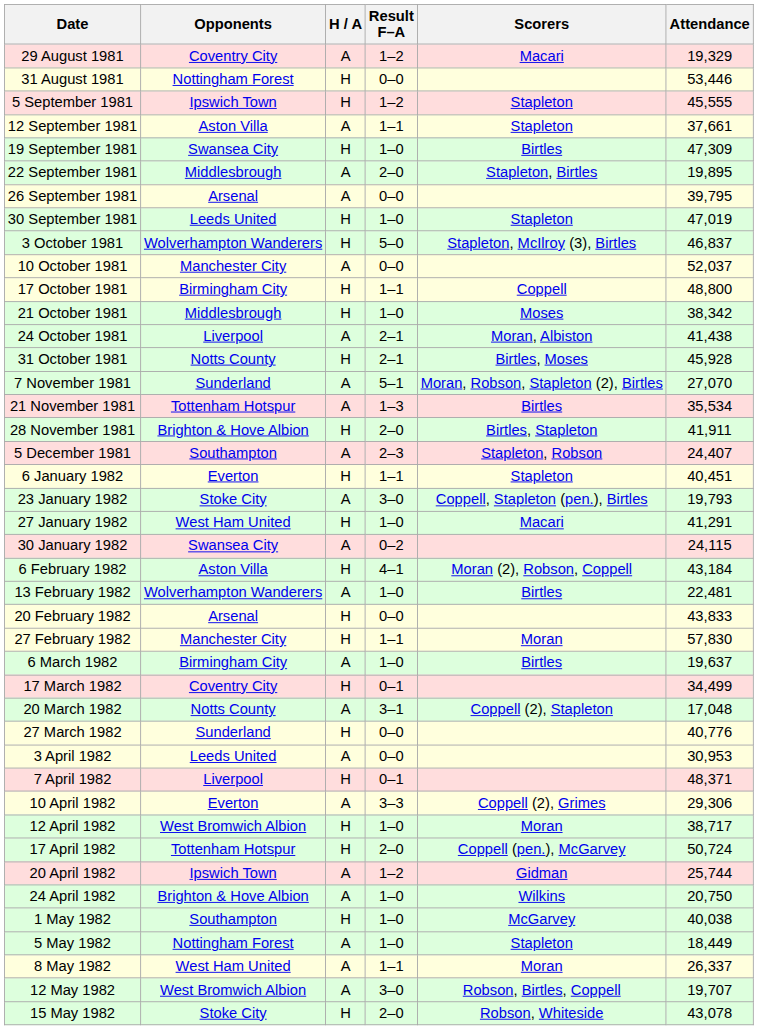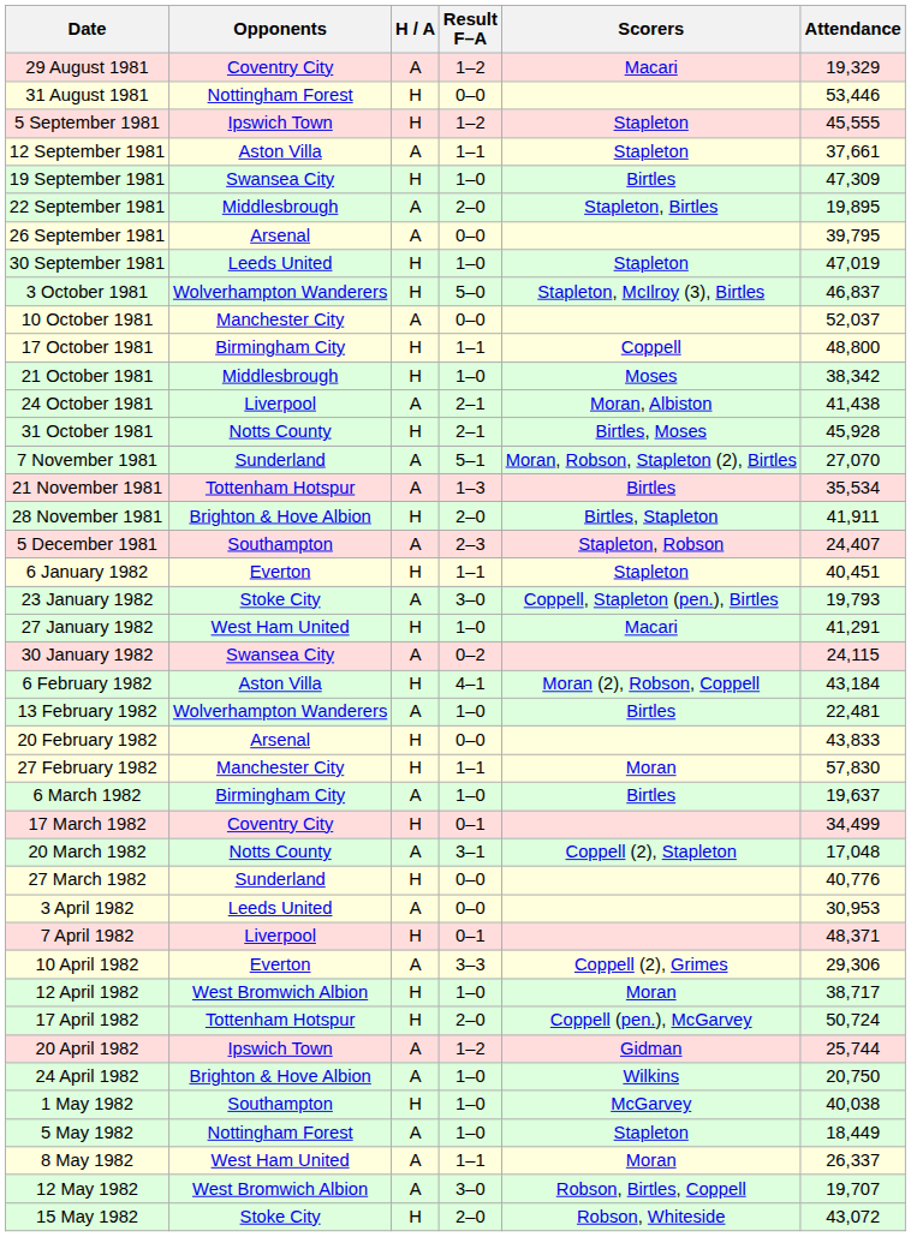 <table class="wikitable" style="text-align:center">
 <tr>
 <th>Date</th>
 <th>Opponents</th>
 <th>H / A</th>
 <th>Result<br>F–A</th>
 <th>Scorers</th>
 <th>Attendance</th>
 </tr>
 <tr bgcolor="#ffdddd">
 <td>29 August 1981</td>
 <td><a href='#'>Coventry City</a></td>
 <td>A</td>
 <td>1–2</td>
 <td><a href='#'>Macari</a></td>
 <td>19,329</td>
 </tr>
 <tr bgcolor="#ffffdd">
 <td>31 August 1981</td>
 <td><a href='#'>Nottingham Forest</a></td>
 <td>H</td>
 <td>0–0</td>
 <td></td>
 <td>53,446</td>
 </tr>
 <tr bgcolor="#ffdddd">
 <td>5 September 1981</td>
 <td><a href='#'>Ipswich Town</a></td>
 <td>H</td>
 <td>1–2</td>
 <td><a href='#'>Stapleton</a></td>
 <td>45,555</td>
 </tr>
 <tr bgcolor="#ffffdd">
 <td>12 September 1981</td>
 <td><a href='#'>Aston Villa</a></td>
 <td>A</td>
 <td>1–1</td>
 <td><a href='#'>Stapleton</a></td>
 <td>37,661</td>
 </tr>
 <tr bgcolor="#ddffdd">
 <td>19 September 1981</td>
 <td><a href='#'>Swansea City</a></td>
 <td>H</td>
 <td>1–0</td>
 <td><a href='#'>Birtles</a></td>
 <td>47,309</td>
 </tr>
 <tr bgcolor="#ddffdd">
 <td>22 September 1981</td>
 <td><a href='#'>Middlesbrough</a></td>
 <td>A</td>
 <td>2–0</td>
 <td><a href='#'>Stapleton</a>, <a href='#'>Birtles</a></td>
 <td>19,895</td>
 </tr>
 <tr bgcolor="#ffffdd">
 <td>26 September 1981</td>
 <td><a href='#'>Arsenal</a></td>
 <td>A</td>
 <td>0–0</td>
 <td></td>
 <td>39,795</td>
 </tr>
 <tr bgcolor="#ddffdd">
 <td>30 September 1981</td>
 <td><a href='#'>Leeds United</a></td>
 <td>H</td>
 <td>1–0</td>
 <td><a href='#'>Stapleton</a></td>
 <td>47,019</td>
 </tr>
 <tr bgcolor="#ddffdd">
 <td>3 October 1981</td>
 <td><a href='#'>Wolverhampton Wanderers</a></td>
 <td>H</td>
 <td>5–0</td>
 <td><a href='#'>Stapleton</a>, <a href='#'>McIlroy</a> (3), <a href='#'>Birtles</a></td>
 <td>46,837</td>
 </tr>
 <tr bgcolor="#ffffdd">
 <td>10 October 1981</td>
 <td><a href='#'>Manchester City</a></td>
 <td>A</td>
 <td>0–0</td>
 <td></td>
 <td>52,037</td>
 </tr>
 <tr bgcolor="#ffffdd">
 <td>17 October 1981</td>
 <td><a href='#'>Birmingham City</a></td>
 <td>H</td>
 <td>1–1</td>
 <td><a href='#'>Coppell</a></td>
 <td>48,800</td>
 </tr>
 <tr bgcolor="#ddffdd">
 <td>21 October 1981</td>
 <td><a href='#'>Middlesbrough</a></td>
 <td>H</td>
 <td>1–0</td>
 <td><a href='#'>Moses</a></td>
 <td>38,342</td>
 </tr>
 <tr bgcolor="#ddffdd">
 <td>24 October 1981</td>
 <td><a href='#'>Liverpool</a></td>
 <td>A</td>
 <td>2–1</td>
 <td><a href='#'>Moran</a>, <a href='#'>Albiston</a></td>
 <td>41,438</td>
 </tr>
 <tr bgcolor="#ddffdd">
 <td>31 October 1981</td>
 <td><a href='#'>Notts County</a></td>
 <td>H</td>
 <td>2–1</td>
 <td><a href='#'>Birtles</a>, <a href='#'>Moses</a></td>
 <td>45,928</td>
 </tr>
 <tr bgcolor="#ddffdd">
 <td>7 November 1981</td>
 <td><a href='#'>Sunderland</a></td>
 <td>A</td>
 <td>5–1</td>
 <td><a href='#'>Moran</a>, <a href='#'>Robson</a>, <a href='#'>Stapleton</a> (2), <a href='#'>Birtles</a></td>
 <td>27,070</td>
 </tr>
 <tr bgcolor="#ffdddd">
 <td>21 November 1981</td>
 <td><a href='#'>Tottenham Hotspur</a></td>
 <td>A</td>
 <td>1–3</td>
 <td><a href='#'>Birtles</a></td>
 <td>35,534</td>
 </tr>
 <tr bgcolor="#ddffdd">
 <td>28 November 1981</td>
 <td><a href='#'>Brighton & Hove Albion</a></td>
 <td>H</td>
 <td>2–0</td>
 <td><a href='#'>Birtles</a>, <a href='#'>Stapleton</a></td>
 <td>41,911</td>
 </tr>
 <tr bgcolor="#ffdddd">
 <td>5 December 1981</td>
 <td><a href='#'>Southampton</a></td>
 <td>A</td>
 <td>2–3</td>
 <td><a href='#'>Stapleton</a>, <a href='#'>Robson</a></td>
 <td>24,407</td>
 </tr>
 <tr bgcolor="#ffffdd">
 <td>6 January 1982</td>
 <td><a href='#'>Everton</a></td>
 <td>H</td>
 <td>1–1</td>
 <td><a href='#'>Stapleton</a></td>
 <td>40,451</td>
 </tr>
 <tr bgcolor="#ddffdd">
 <td>23 January 1982</td>
 <td><a href='#'>Stoke City</a></td>
 <td>A</td>
 <td>3–0</td>
 <td><a href='#'>Coppell</a>, <a href='#'>Stapleton</a> (<a href='#'>pen.</a>), <a href='#'>Birtles</a></td>
 <td>19,793</td>
 </tr>
 <tr bgcolor="#ddffdd">
 <td>27 January 1982</td>
 <td><a href='#'>West Ham United</a></td>
 <td>H</td>
 <td>1–0</td>
 <td><a href='#'>Macari</a></td>
 <td>41,291</td>
 </tr>
 <tr bgcolor="#ffdddd">
 <td>30 January 1982</td>
 <td><a href='#'>Swansea City</a></td>
 <td>A</td>
 <td>0–2</td>
 <td></td>
 <td>24,115</td>
 </tr>
 <tr bgcolor="#ddffdd">
 <td>6 February 1982</td>
 <td><a href='#'>Aston Villa</a></td>
 <td>H</td>
 <td>4–1</td>
 <td><a href='#'>Moran</a> (2), <a href='#'>Robson</a>, <a href='#'>Coppell</a></td>
 <td>43,184</td>
 </tr>
 <tr bgcolor="#ddffdd">
 <td>13 February 1982</td>
 <td><a href='#'>Wolverhampton Wanderers</a></td>
 <td>A</td>
 <td>1–0</td>
 <td><a href='#'>Birtles</a></td>
 <td>22,481</td>
 </tr>
 <tr bgcolor="#ffffdd">
 <td>20 February 1982</td>
 <td><a href='#'>Arsenal</a></td>
 <td>H</td>
 <td>0–0</td>
 <td></td>
 <td>43,833</td>
 </tr>
 <tr bgcolor="#ffffdd">
 <td>27 February 1982</td>
 <td><a href='#'>Manchester City</a></td>
 <td>H</td>
 <td>1–1</td>
 <td><a href='#'>Moran</a></td>
 <td>57,830</td>
 </tr>
 <tr bgcolor="#ddffdd">
 <td>6 March 1982</td>
 <td><a href='#'>Birmingham City</a></td>
 <td>A</td>
 <td>1–0</td>
 <td><a href='#'>Birtles</a></td>
 <td>19,637</td>
 </tr>
 <tr bgcolor="#ffdddd">
 <td>17 March 1982</td>
 <td><a href='#'>Coventry City</a></td>
 <td>H</td>
 <td>0–1</td>
 <td></td>
 <td>34,499</td>
 </tr>
 <tr bgcolor="#ddffdd">
 <td>20 March 1982</td>
 <td><a href='#'>Notts County</a></td>
 <td>A</td>
 <td>3–1</td>
 <td><a href='#'>Coppell</a> (2), <a href='#'>Stapleton</a></td>
 <td>17,048</td>
 </tr>
 <tr bgcolor="#ffffdd">
 <td>27 March 1982</td>
 <td><a href='#'>Sunderland</a></td>
 <td>H</td>
 <td>0–0</td>
 <td></td>
 <td>40,776</td>
 </tr>
 <tr bgcolor="#ffffdd">
 <td>3 April 1982</td>
 <td><a href='#'>Leeds United</a></td>
 <td>A</td>
 <td>0–0</td>
 <td></td>
 <td>30,953</td>
 </tr>
 <tr bgcolor="#ffdddd">
 <td>7 April 1982</td>
 <td><a href='#'>Liverpool</a></td>
 <td>H</td>
 <td>0–1</td>
 <td></td>
 <td>48,371</td>
 </tr>
 <tr bgcolor="#ffffdd">
 <td>10 April 1982</td>
 <td><a href='#'>Everton</a></td>
 <td>A</td>
 <td>3–3</td>
 <td><a href='#'>Coppell</a> (2), <a href='#'>Grimes</a></td>
 <td>29,306</td>
 </tr>
 <tr bgcolor="#ddffdd">
 <td>12 April 1982</td>
 <td><a href='#'>West Bromwich Albion</a></td>
 <td>H</td>
 <td>1–0</td>
 <td><a href='#'>Moran</a></td>
 <td>38,717</td>
 </tr>
 <tr bgcolor="#ddffdd">
 <td>17 April 1982</td>
 <td><a href='#'>Tottenham Hotspur</a></td>
 <td>H</td>
 <td>2–0</td>
 <td><a href='#'>Coppell</a> (<a href='#'>pen.</a>), <a href='#'>McGarvey</a></td>
 <td>50,724</td>
 </tr>
 <tr bgcolor="#ffdddd">
 <td>20 April 1982</td>
 <td><a href='#'>Ipswich Town</a></td>
 <td>A</td>
 <td>1–2</td>
 <td><a href='#'>Gidman</a></td>
 <td>25,744</td>
 </tr>
 <tr bgcolor="#ddffdd">
 <td>24 April 1982</td>
 <td><a href='#'>Brighton & Hove Albion</a></td>
 <td>A</td>
 <td>1–0</td>
 <td><a href='#'>Wilkins</a></td>
 <td>20,750</td>
 </tr>
 <tr bgcolor="#ddffdd">
 <td>1 May 1982</td>
 <td><a href='#'>Southampton</a></td>
 <td>H</td>
 <td>1–0</td>
 <td><a href='#'>McGarvey</a></td>
 <td>40,038</td>
 </tr>
 <tr bgcolor="#ddffdd">
 <td>5 May 1982</td>
 <td><a href='#'>Nottingham Forest</a></td>
 <td>A</td>
 <td>1–0</td>
 <td><a href='#'>Stapleton</a></td>
 <td>18,449</td>
 </tr>
 <tr bgcolor="#ffffdd">
 <td>8 May 1982</td>
 <td><a href='#'>West Ham United</a></td>
 <td>A</td>
 <td>1–1</td>
 <td><a href='#'>Moran</a></td>
 <td>26,337</td>
 </tr>
 <tr bgcolor="#ddffdd">
 <td>12 May 1982</td>
 <td><a href='#'>West Bromwich Albion</a></td>
 <td>A</td>
 <td>3–0</td>
 <td><a href='#'>Robson</a>, <a href='#'>Birtles</a>, <a href='#'>Coppell</a></td>
 <td>19,707</td>
 </tr>
 <tr bgcolor="#ddffdd">
 <td>15 May 1982</td>
 <td><a href='#'>Stoke City</a></td>
 <td>H</td>
 <td>2–0</td>
 <td><a href='#'>Robson</a>, <a href='#'>Whiteside</a></td>
-<td>43,078</td>
+<td>43,072</td>
 </tr>
 </table>
